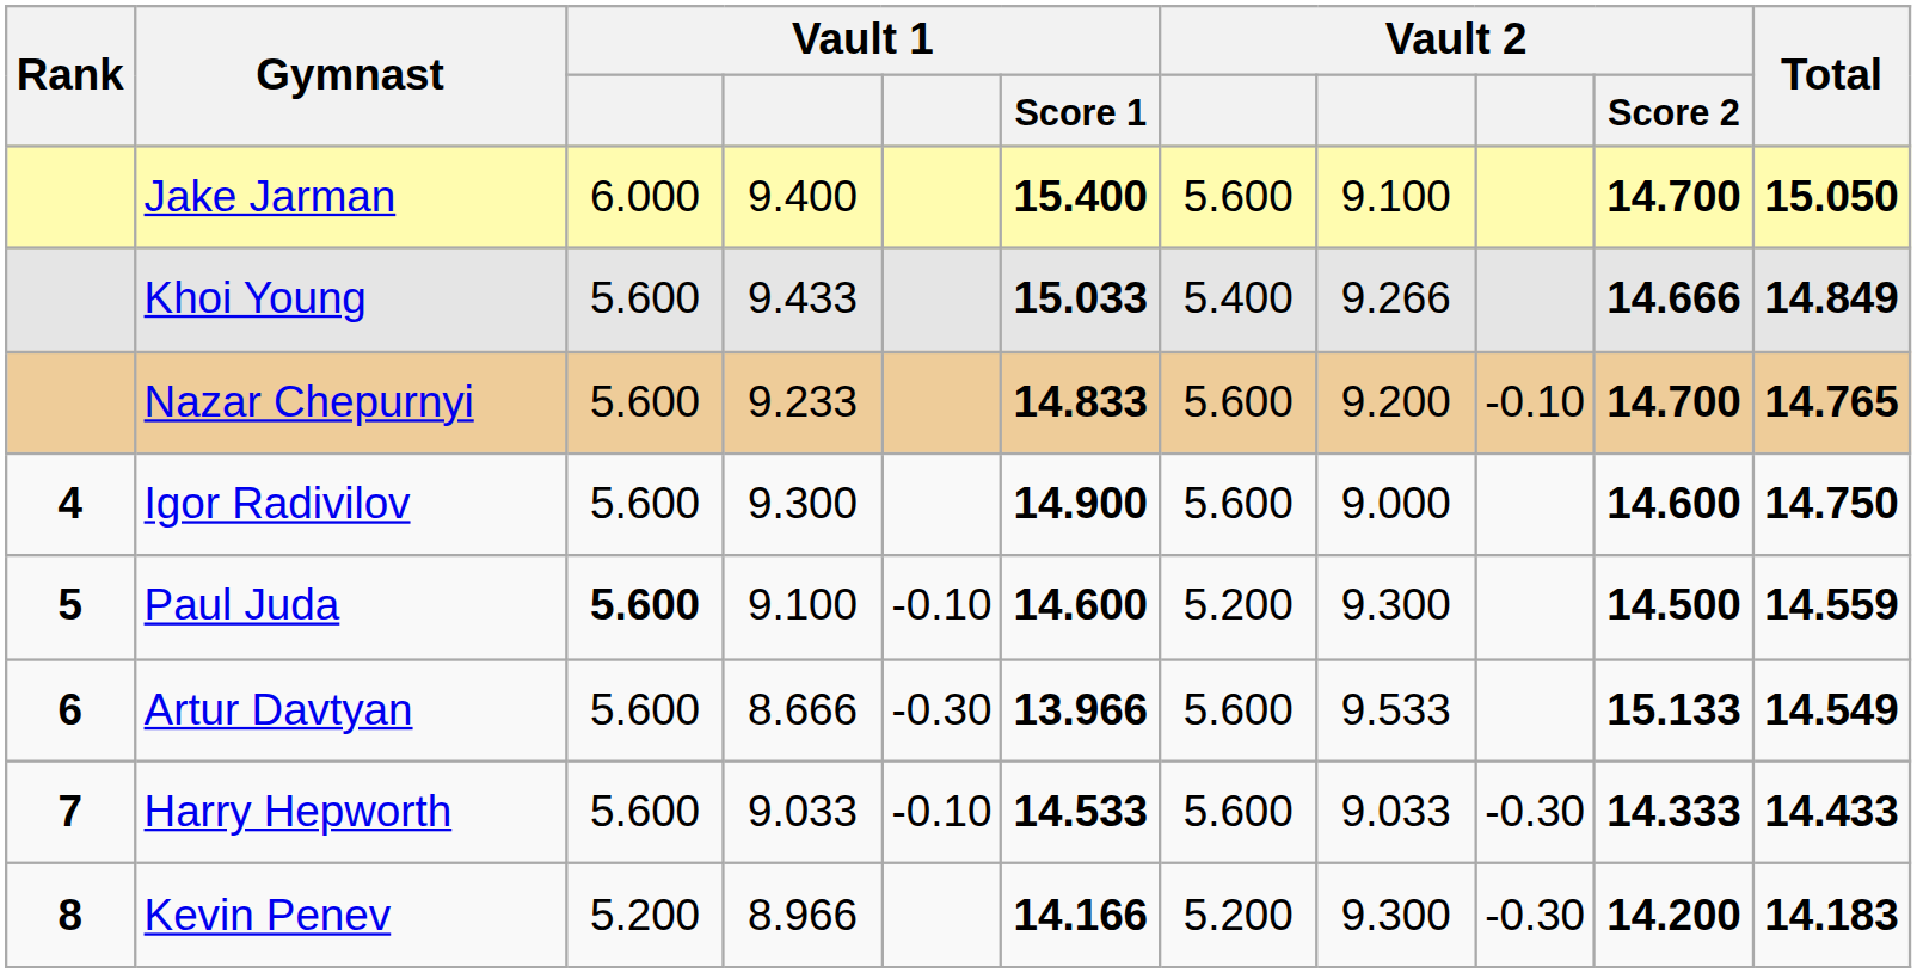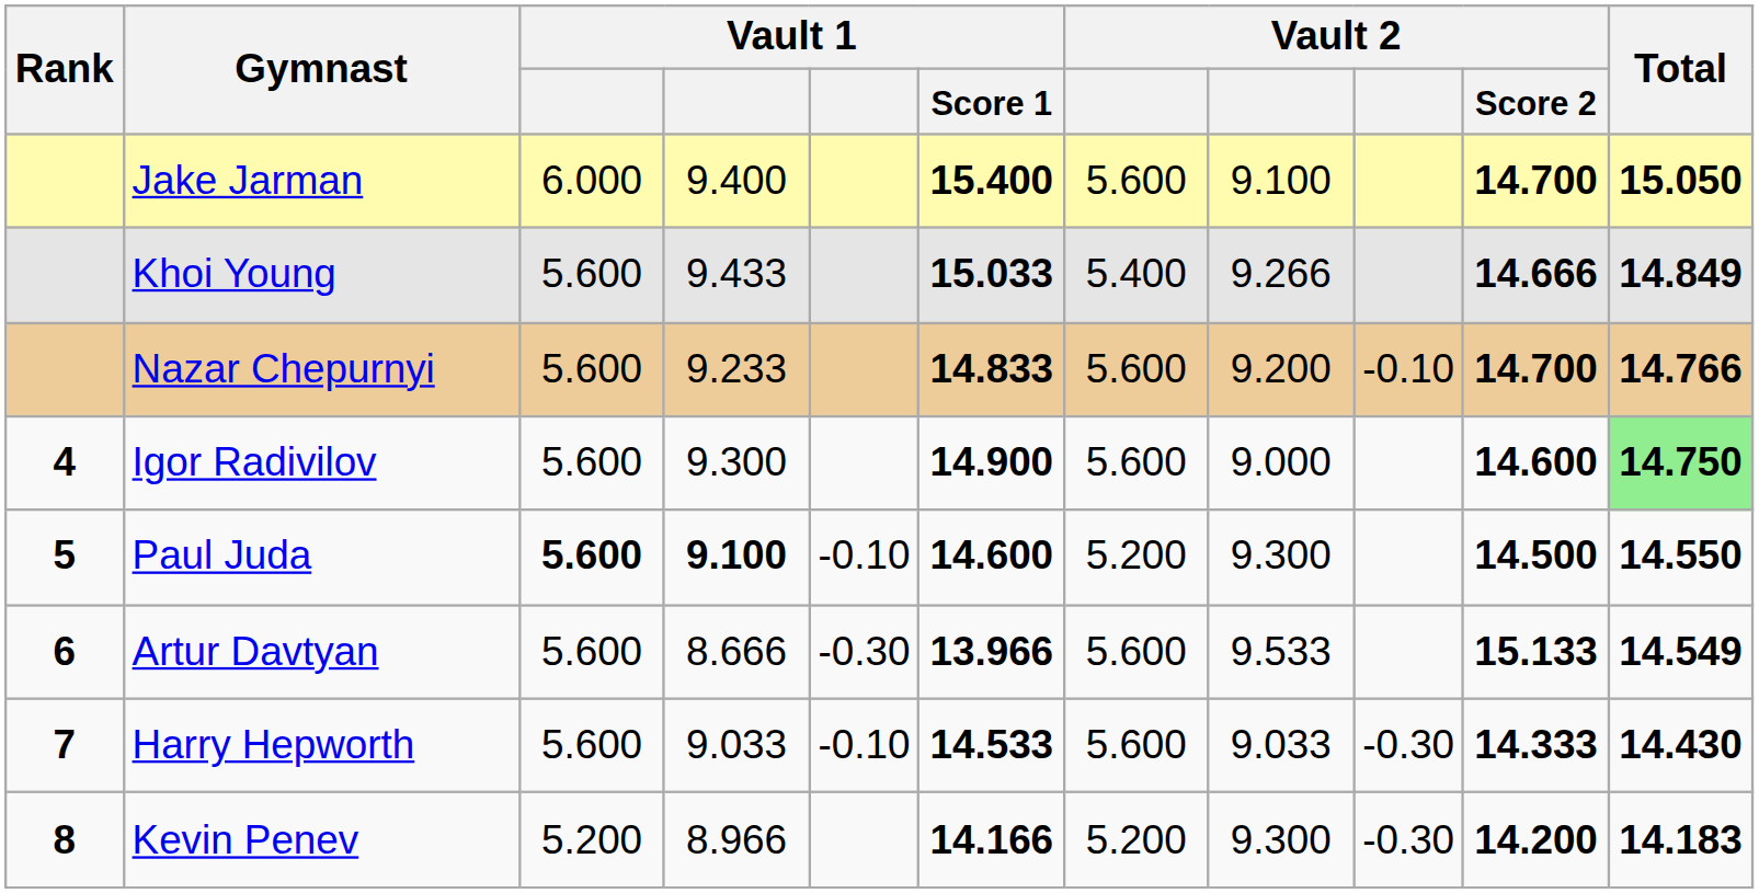 <table class="wikitable sortable" style="text-align:center;">
 <tr>
 <th rowspan="2" style="width:15px;">Rank</th>
 <th rowspan="2" style="width:150px;">Gymnast</th>
 <th colspan="4">Vault 1</th>
 <th colspan="4">Vault 2</th>
 <th rowspan="2" style="width:50px;">Total</th>
 </tr>
 <tr>
 <th style="width:50px;"><small></small></th>
 <th style="width:50px;"><small></small></th>
 <th style="width:20px;"><small></small></th>
 <th style="width:50px;"><small>Score 1</small></th>
 <th style="width:50px;"><small></small></th>
 <th style="width:50px;"><small></small></th>
 <th style="width:20px;"><small></small></th>
 <th style="width:50px;"><small>Score 2</small></th>
 </tr>
 <tr style="background:#fffcaf;">
 <td scope="row" style="text-align:center"></td>
 <td style="height:30px; text-align:left;"> <a href='#'>Jake Jarman</a></td>
 <td>6.000</td>
 <td>9.400</td>
 <td></td>
 <td><strong>15.400</strong></td>
 <td>5.600</td>
 <td>9.100</td>
 <td></td>
 <td><strong>14.700</strong></td>
 <td><strong>15.050</strong></td>
 </tr>
 <tr style="background:#e5e5e5;">
 <td scope="row" style="text-align:center"></td>
 <td style="height:30px; text-align:left;"> <a href='#'>Khoi Young</a></td>
 <td>5.600</td>
 <td>9.433</td>
 <td></td>
 <td><strong>15.033</strong></td>
 <td>5.400</td>
 <td>9.266</td>
 <td></td>
 <td><strong>14.666</strong></td>
 <td><strong>14.849</strong></td>
 </tr>
 <tr style="background:#ec9;">
 <td scope="row" style="text-align:center"></td>
 <td style="height:30px; text-align:left;"> <a href='#'>Nazar Chepurnyi</a></td>
 <td>5.600</td>
 <td>9.233</td>
 <td></td>
 <td><strong>14.833</strong></td>
 <td>5.600</td>
 <td>9.200</td>
 <td>-0.10</td>
 <td><strong>14.700</strong></td>
-<td><strong>14.765</strong></td>
+<td><strong>14.766</strong></td>
 </tr>
 <tr>
 <td scope="row" style="text-align:center"><strong>4</strong></td>
 <td style="height:30px; text-align:left;"> <a href='#'>Igor Radivilov</a></td>
 <td>5.600</td>
 <td>9.300</td>
 <td></td>
 <td><strong>14.900</strong></td>
 <td>5.600</td>
 <td>9.000</td>
 <td></td>
 <td><strong>14.600</strong></td>
-<td><strong>14.750</strong></td>
+<td style="background: lightgreen;"><strong>14.750</strong></td>
 </tr>
 <tr>
 <td scope="row" style="text-align:center"><strong>5</strong></td>
 <td style="height:30px; text-align:left;"> <a href='#'>Paul Juda</a></td>
 <td><strong>5.600</strong></td>
-<td>9.100</td>
+<td><strong>9.100</strong></td>
 <td>-0.10</td>
 <td><strong>14.600</strong></td>
 <td>5.200</td>
 <td>9.300</td>
 <td></td>
 <td><strong>14.500</strong></td>
-<td><strong>14.559</strong></td>
+<td><strong>14.550</strong></td>
 </tr>
 <tr>
 <td scope="row" style="text-align:center"><strong>6</strong></td>
 <td style="height:30px; text-align:left;"> <a href='#'>Artur Davtyan</a></td>
 <td>5.600</td>
 <td>8.666</td>
 <td>-0.30</td>
 <td><strong>13.966</strong></td>
 <td>5.600</td>
 <td>9.533</td>
 <td></td>
 <td><strong>15.133</strong></td>
 <td><strong>14.549</strong></td>
 </tr>
 <tr>
 <td scope="row" style="text-align:center"><strong>7</strong></td>
 <td style="height:30px; text-align:left;"> <a href='#'>Harry Hepworth</a></td>
 <td>5.600</td>
 <td>9.033</td>
 <td>-0.10</td>
 <td><strong>14.533</strong></td>
 <td>5.600</td>
 <td>9.033</td>
 <td>-0.30</td>
 <td><strong>14.333</strong></td>
-<td><strong>14.433</strong></td>
+<td><strong>14.430</strong></td>
 </tr>
 <tr>
 <td scope="row" style="text-align:center"><strong>8</strong></td>
 <td style="height:30px; text-align:left;"> <a href='#'>Kevin Penev</a></td>
 <td>5.200</td>
 <td>8.966</td>
 <td></td>
 <td><strong>14.166</strong></td>
 <td>5.200</td>
 <td>9.300</td>
 <td>-0.30</td>
 <td><strong>14.200</strong></td>
 <td><strong>14.183</strong></td>
 </tr>
 </table>
